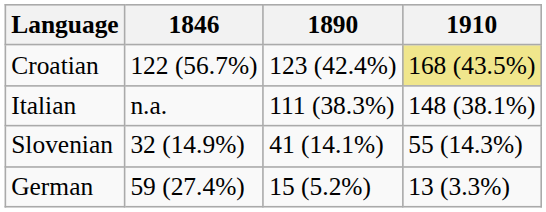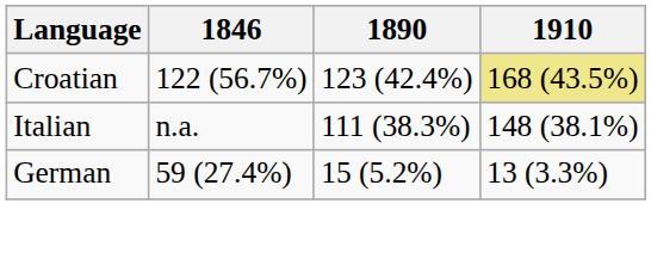 <table class="wikitable" style="margin-left: auto; margin-right: auto; border: none;">
 <tr>
 <th>Language</th>
 <th>1846</th>
 <th>1890</th>
 <th>1910</th>
 </tr>
 <tr>
 <td>Croatian</td>
 <td>122 (56.7%)</td>
 <td>123 (42.4%)</td>
 <td style="background: khaki;">168 (43.5%)</td>
 </tr>
 <tr>
 <td>Italian</td>
 <td>n.a.</td>
 <td>111 (38.3%)</td>
 <td>148 (38.1%)</td>
 </tr>
 <tr>
-<td>Slovenian</td>
-<td>32 (14.9%)</td>
-<td>41 (14.1%)</td>
-<td>55 (14.3%)</td>
-</tr>
-<tr>
 <td>German</td>
 <td>59 (27.4%)</td>
 <td>15  (5.2%)</td>
 <td>13 (3.3%)</td>
 </tr>
 </table>
